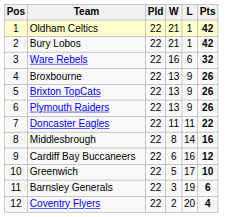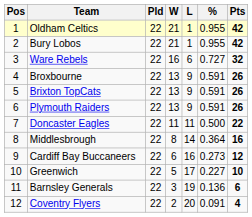 <table class="wikitable" style="text-align: center;">
 <tr>
 <th>Pos</th>
 <th scope="col" style="width: 180px;">Team</th>
 <th>Pld</th>
 <th>W</th>
 <th>L</th>
+<th>%</th>
 <th>Pts</th>
 </tr>
 <tr style="background: #ffffcc;">
 <td>1</td>
 <td style="text-align:left;">Oldham Celtics</td>
 <td>22</td>
 <td>21</td>
 <td>1</td>
+<td>0.955</td>
 <td><strong>42</strong></td>
 </tr>
 <tr style="background: ;">
 <td>2</td>
 <td style="text-align:left;">Bury Lobos</td>
 <td>22</td>
 <td>21</td>
 <td>1</td>
+<td>0.955</td>
 <td><strong>42</strong></td>
 </tr>
 <tr style="background: ;">
 <td>3</td>
 <td style="text-align:left;"><a href='#'>Ware Rebels</a></td>
 <td>22</td>
 <td>16</td>
 <td>6</td>
+<td>0.727</td>
 <td><strong>32</strong></td>
 </tr>
 <tr style="background: ;">
 <td>4</td>
 <td style="text-align:left;">Broxbourne</td>
 <td>22</td>
 <td>13</td>
 <td>9</td>
+<td>0.591</td>
 <td><strong>26</strong></td>
 </tr>
 <tr style="background: ;">
 <td>5</td>
 <td style="text-align:left;"><a href='#'>Brixton TopCats</a></td>
 <td>22</td>
 <td>13</td>
 <td>9</td>
+<td>0.591</td>
 <td><strong>26</strong></td>
 </tr>
 <tr style="background: ;">
 <td>6</td>
 <td style="text-align:left;"><a href='#'>Plymouth Raiders</a></td>
 <td>22</td>
 <td>13</td>
 <td>9</td>
+<td>0.591</td>
 <td><strong>26</strong></td>
 </tr>
 <tr style="background: ;">
 <td>7</td>
 <td style="text-align:left;"><a href='#'>Doncaster Eagles</a></td>
 <td>22</td>
 <td>11</td>
 <td>11</td>
+<td>0.500</td>
 <td><strong>22</strong></td>
 </tr>
 <tr style="background: ;">
 <td>8</td>
 <td style="text-align:left;">Middlesbrough</td>
 <td>22</td>
 <td>8</td>
 <td>14</td>
+<td>0.364</td>
 <td><strong>16</strong></td>
 </tr>
 <tr style="background: ;">
 <td>9</td>
 <td style="text-align:left;">Cardiff Bay Buccaneers</td>
 <td>22</td>
 <td>6</td>
 <td>16</td>
+<td>0.273</td>
 <td><strong>12</strong></td>
 </tr>
 <tr style="background: ;">
 <td>10</td>
 <td style="text-align:left;">Greenwich</td>
 <td>22</td>
 <td>5</td>
 <td>17</td>
+<td>0.227</td>
 <td><strong>10</strong></td>
 </tr>
 <tr style="background: ;">
 <td>11</td>
 <td style="text-align:left;">Barnsley Generals</td>
 <td>22</td>
 <td>3</td>
 <td>19</td>
+<td>0.136</td>
 <td><strong>6</strong></td>
 </tr>
 <tr style="background: ;">
 <td>12</td>
 <td style="text-align:left;"><a href='#'>Coventry Flyers</a></td>
 <td>22</td>
 <td>2</td>
 <td>20</td>
+<td>0.091</td>
 <td><strong>4</strong></td>
 </tr>
 </table>
